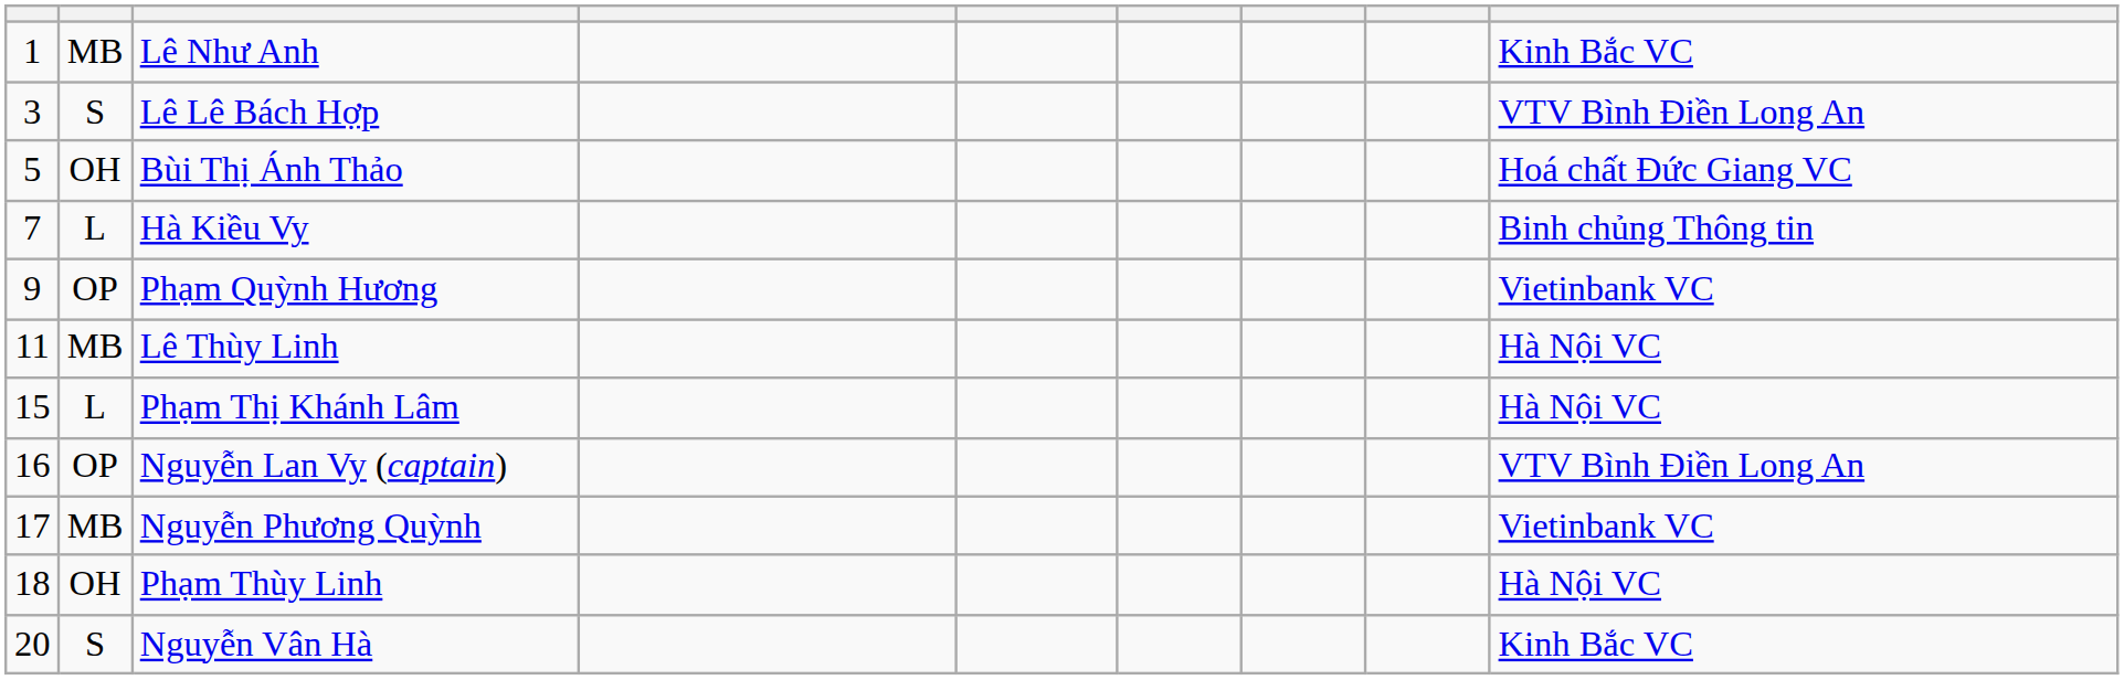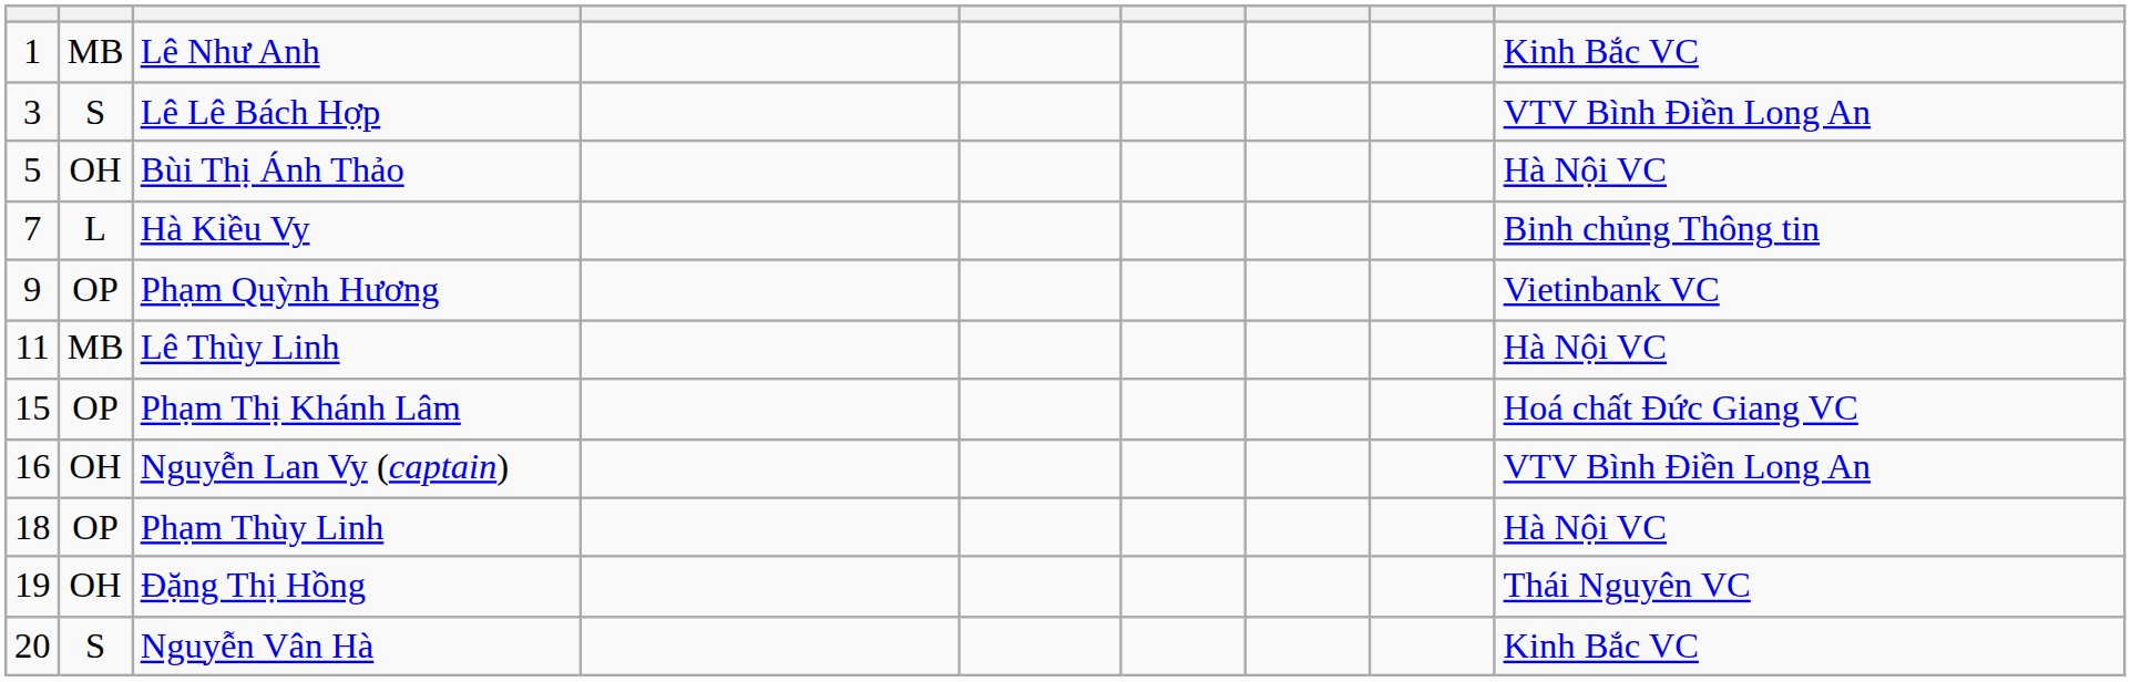 <table class="wikitable sortable mw-collapsible" style="font-size:85%; text-align:left;">
 <tr>
 <th></th>
 <th></th>
 <th style="width:12em"></th>
 <th style="width:10em"></th>
 <th style="width:4em"></th>
 <th style="width:3em"></th>
 <th style="width:3em"></th>
 <th style="width:3em"></th>
 <th style="width:17em"></th>
 </tr>
 <tr>
 <td align=center>1</td>
 <td align=center>MB</td>
 <td align=left><a href='#'>Lê Như Anh</a></td>
 <td></td>
 <td></td>
 <td></td>
 <td></td>
 <td></td>
 <td align=left> <a href='#'>Kinh Bắc VC</a></td>
 </tr>
 <tr>
 <td align=center>3</td>
 <td align=center>S</td>
 <td align=left><a href='#'>Lê Lê Bách Hợp</a></td>
 <td></td>
 <td></td>
 <td></td>
 <td></td>
 <td></td>
 <td align=left> <a href='#'>VTV Bình Điền Long An</a></td>
 </tr>
 <tr>
 <td align=center>5</td>
 <td align=center>OH</td>
 <td align=left><a href='#'>Bùi Thị Ánh Thảo</a></td>
 <td></td>
 <td></td>
 <td></td>
 <td></td>
 <td></td>
-<td align=left> <a href='#'>Hoá chất Đức Giang VC</a></td>
+<td align=left> <a href='#'>Hà Nội VC</a></td>
 </tr>
 <tr>
 <td align=center>7</td>
 <td align=center>L</td>
 <td align=left><a href='#'>Hà Kiều Vy</a></td>
 <td></td>
 <td></td>
 <td></td>
 <td></td>
 <td></td>
 <td align="left"> <a href='#'>Binh chủng Thông tin</a></td>
 </tr>
 <tr>
 <td align=center>9</td>
 <td align=center>OP</td>
 <td align=left><a href='#'>Phạm Quỳnh Hương</a></td>
 <td></td>
 <td></td>
 <td></td>
 <td></td>
 <td></td>
 <td align=left> <a href='#'>Vietinbank VC</a></td>
 </tr>
 <tr>
 <td align=center>11</td>
 <td align=center>MB</td>
 <td align=left><a href='#'>Lê Thùy Linh</a></td>
 <td></td>
 <td></td>
 <td></td>
 <td></td>
 <td></td>
 <td align=left> <a href='#'>Hà Nội VC</a></td>
 </tr>
 <tr>
 <td align=center>15</td>
-<td align=center>L</td>
+<td align=center>OP</td>
 <td align=left><a href='#'>Phạm Thị Khánh Lâm</a></td>
 <td></td>
 <td></td>
 <td></td>
 <td></td>
 <td></td>
-<td align=left> <a href='#'>Hà Nội VC</a></td>
+<td align=left> <a href='#'>Hoá chất Đức Giang VC</a></td>
 </tr>
 <tr>
 <td align=center>16</td>
-<td align=center>OP</td>
+<td align=center>OH</td>
 <td align=left><a href='#'>Nguyễn Lan Vy</a> (<em><a href='#'>captain</a></em>)</td>
 <td></td>
 <td></td>
 <td></td>
 <td></td>
 <td></td>
 <td align=left> <a href='#'>VTV Bình Điền Long An</a></td>
 </tr>
 <tr>
-<td align=center>17</td>
-<td align=center>MB</td>
-<td align=left><a href='#'>Nguyễn Phương Quỳnh</a></td>
-<td></td>
-<td></td>
-<td></td>
-<td></td>
-<td></td>
-<td align=left> <a href='#'>Vietinbank VC</a></td>
-</tr>
-<tr>
 <td align=center>18</td>
-<td align=center>OH</td>
+<td align=center>OP</td>
 <td align=left><a href='#'>Phạm Thùy Linh</a></td>
 <td></td>
 <td></td>
 <td></td>
 <td></td>
 <td></td>
 <td align="left"> <a href='#'>Hà Nội VC</a></td>
+</tr>
+<tr>
+<td align=center>19</td>
+<td align=center>OH</td>
+<td align=left><a href='#'>Đặng Thị Hồng</a></td>
+<td></td>
+<td></td>
+<td></td>
+<td></td>
+<td></td>
+<td align=left> <a href='#'>Thái Nguyên VC</a></td>
 </tr>
 <tr>
 <td align=center>20</td>
 <td align=center>S</td>
 <td align=left><a href='#'>Nguyễn Vân Hà</a></td>
 <td></td>
 <td></td>
 <td></td>
 <td></td>
 <td></td>
 <td align=left> <a href='#'>Kinh Bắc VC</a></td>
 </tr>
 </table>
